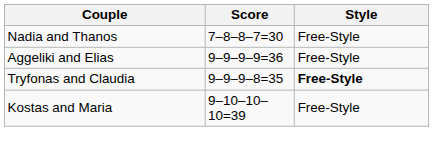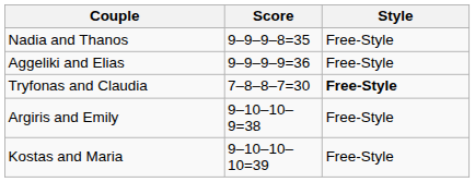 <table class="wikitable" style="width:40%;">
 <tr>
 <th style="width:15%;">Couple</th>
 <th style="width:5%;">Score</th>
 <th style="width:10%;">Style</th>
 </tr>
 <tr>
 <td>Nadia and Thanos</td>
-<td>7–8–8–7=30</td>
+<td>9–9–9–8=35</td>
 <td>Free-Style</td>
 </tr>
 <tr>
 <td>Aggeliki and Elias</td>
 <td>9–9–9–9=36</td>
 <td>Free-Style</td>
 </tr>
 <tr>
 <td>Tryfonas and Claudia</td>
-<td>9–9–9–8=35</td>
+<td>7–8–8–7=30</td>
 <td><strong>Free-Style</strong></td>
+</tr>
+<tr>
+<td>Argiris and Emily</td>
+<td>9–10–10–9=38</td>
+<td>Free-Style</td>
 </tr>
 <tr>
 <td>Kostas and Maria</td>
 <td>9–10–10–10=39</td>
 <td>Free-Style</td>
 </tr>
 </table>
